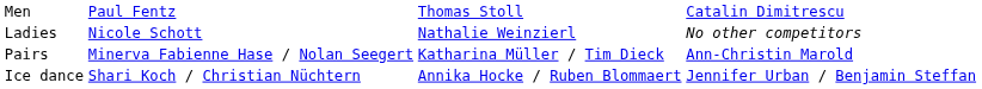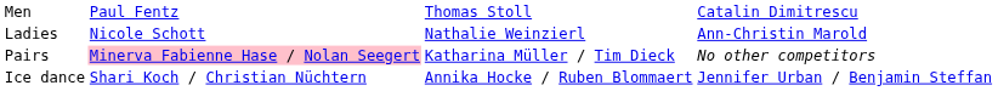 <table>
 <tr>
 <td>Men</td>
 <td><a href='#'>Paul Fentz</a></td>
 <td><a href='#'>Thomas Stoll</a></td>
 <td><a href='#'>Catalin Dimitrescu</a></td>
 </tr>
 <tr>
 <td>Ladies</td>
 <td><a href='#'>Nicole Schott</a></td>
 <td><a href='#'>Nathalie Weinzierl</a></td>
-<td><em>No other competitors</em></td>
+<td><a href='#'>Ann-Christin Marold</a></td>
 </tr>
 <tr>
 <td>Pairs</td>
-<td><a href='#'>Minerva Fabienne Hase</a> / <a href='#'>Nolan Seegert</a></td>
+<td style="background: pink;"><a href='#'>Minerva Fabienne Hase</a> / <a href='#'>Nolan Seegert</a></td>
 <td><a href='#'>Katharina Müller</a> / <a href='#'>Tim Dieck</a></td>
-<td><a href='#'>Ann-Christin Marold</a></td>
+<td><em>No other competitors</em></td>
 </tr>
 <tr>
 <td>Ice dance</td>
 <td><a href='#'>Shari Koch</a> / <a href='#'>Christian Nüchtern</a></td>
 <td><a href='#'>Annika Hocke</a> / <a href='#'>Ruben Blommaert</a></td>
 <td><a href='#'>Jennifer Urban</a> / <a href='#'>Benjamin Steffan</a></td>
 </tr>
 </table>
